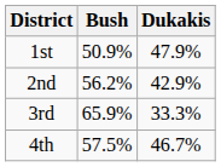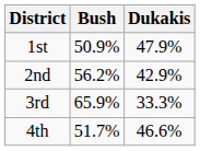 <table class="wikitable sortable" - style="text-align:center;">
 <tr>
 <th>District</th>
 <th>Bush</th>
 <th>Dukakis</th>
 </tr>
 <tr>
 <td>1st</td>
 <td>50.9%</td>
 <td>47.9%</td>
 </tr>
 <tr>
 <td>2nd</td>
 <td>56.2%</td>
 <td>42.9%</td>
 </tr>
 <tr>
 <td>3rd</td>
 <td>65.9%</td>
 <td>33.3%</td>
 </tr>
 <tr>
 <td>4th</td>
-<td>57.5%</td>
-<td>46.7%</td>
+<td>51.7%</td>
+<td>46.6%</td>
 </tr>
 </table>
